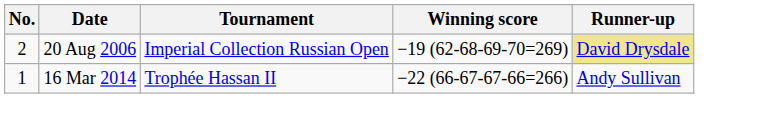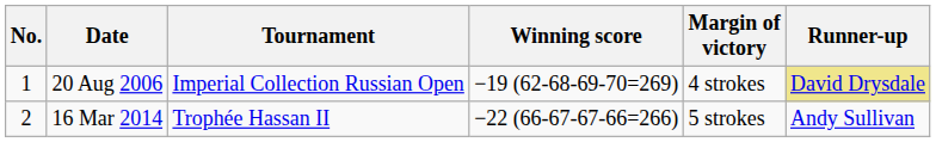 <table class="wikitable" style="font-size:95%;">
 <tr>
 <th>No.</th>
 <th>Date</th>
 <th>Tournament</th>
 <th>Winning score</th>
+<th>Margin of<br>victory</th>
 <th>Runner-up</th>
 </tr>
 <tr>
-<td align=center>2</td>
+<td align=center>1</td>
 <td align=right>20 Aug <a href='#'>2006</a></td>
 <td><a href='#'>Imperial Collection Russian Open</a></td>
 <td>−19 (62-68-69-70=269)</td>
+<td>4 strokes</td>
 <td style="background: khaki;"> <a href='#'>David Drysdale</a></td>
 </tr>
 <tr>
-<td align=center>1</td>
+<td align=center>2</td>
 <td align=right>16 Mar <a href='#'>2014</a></td>
 <td><a href='#'>Trophée Hassan II</a></td>
 <td>−22 (66-67-67-66=266)</td>
+<td>5 strokes</td>
 <td> <a href='#'>Andy Sullivan</a></td>
 </tr>
 </table>
